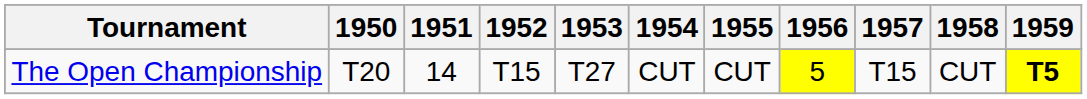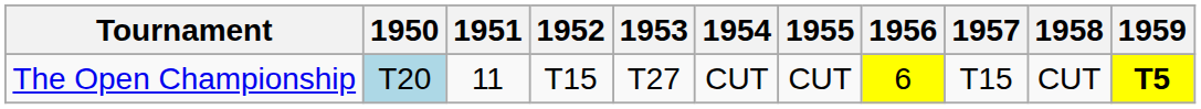 <table class="wikitable" style="font-size:95%;text-align:center;">
 <tr>
 <th>Tournament</th>
 <th>1950</th>
 <th>1951</th>
 <th>1952</th>
 <th>1953</th>
 <th>1954</th>
 <th>1955</th>
 <th>1956</th>
 <th>1957</th>
 <th>1958</th>
 <th>1959</th>
 </tr>
 <tr>
 <td align=left><a href='#'>The Open Championship</a></td>
-<td>T20</td>
-<td>14</td>
+<td style="background: lightblue;">T20</td>
+<td>11</td>
 <td>T15</td>
 <td>T27</td>
 <td>CUT</td>
 <td>CUT</td>
-<td style="background:yellow;">5</td>
+<td style="background:yellow;">6</td>
 <td>T15</td>
 <td>CUT</td>
 <td style="background:yellow;"><strong>T5</strong></td>
 </tr>
 </table>
